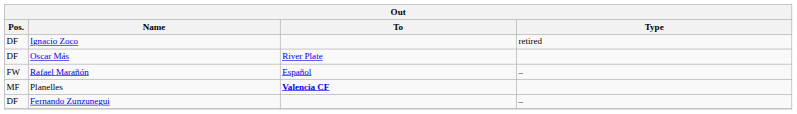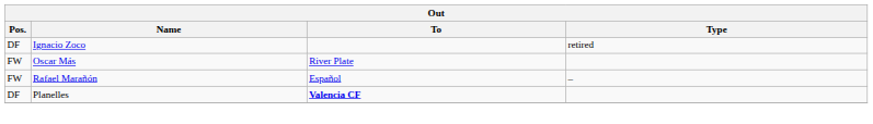 <table class="wikitable" style="font-size:90%;width:99%;">
 <tr>
 <th colspan="4">Out</th>
 </tr>
 <tr>
 <th width=3%>Pos.</th>
 <th width=32%>Name</th>
 <th width=30%>To</th>
 <th width=35%>Type</th>
 </tr>
 <tr>
 <td>DF</td>
 <td><a href='#'>Ignacio Zoco</a></td>
 <td></td>
 <td>retired</td>
 </tr>
 <tr>
-<td>DF</td>
+<td>FW</td>
 <td><a href='#'>Oscar Más</a></td>
 <td><a href='#'>River Plate</a></td>
 <td></td>
 </tr>
 <tr>
 <td>FW</td>
 <td><a href='#'>Rafael Marañón</a></td>
 <td><a href='#'>Español</a></td>
 <td>–</td>
 </tr>
 <tr>
-<td>MF</td>
+<td>DF</td>
 <td>Planelles</td>
 <td><strong><a href='#'>Valencia CF</a></strong></td>
 <td></td>
 </tr>
 <tr>
-<td>DF</td>
-<td><a href='#'>Fernando Zunzunegui</a></td>
-<td></td>
-<td>–</td>
-</tr>
-<tr>
 </tr>
 </table>
